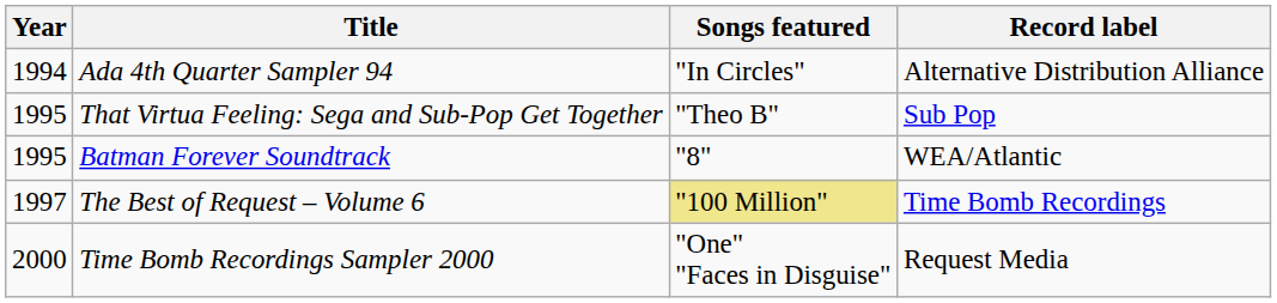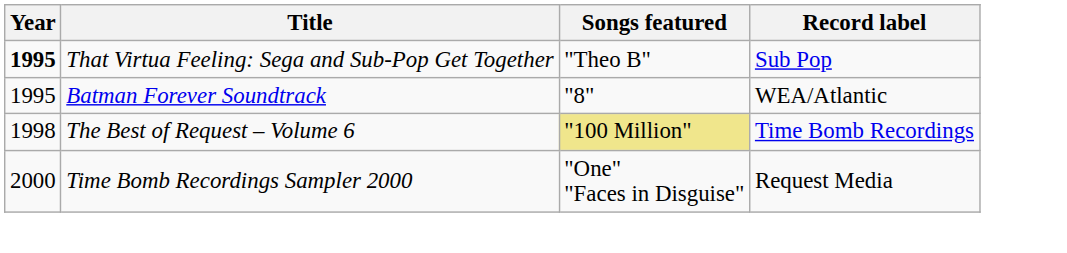 <table class="wikitable">
 <tr>
 <th>Year</th>
 <th>Title</th>
 <th>Songs featured</th>
 <th>Record label</th>
 </tr>
 <tr>
-<td>1994</td>
-<td><em>Ada 4th Quarter Sampler 94</em></td>
-<td>"In Circles"</td>
-<td>Alternative Distribution Alliance</td>
-</tr>
-<tr>
-<td>1995</td>
+<td><strong>1995</strong></td>
 <td><em>That Virtua Feeling: Sega and Sub-Pop Get Together</em></td>
 <td>"Theo B"</td>
 <td><a href='#'>Sub Pop</a></td>
 </tr>
 <tr>
 <td>1995</td>
 <td><em><a href='#'>Batman Forever Soundtrack</a></em></td>
 <td>"8"</td>
 <td>WEA/Atlantic</td>
 </tr>
 <tr>
-<td>1997</td>
+<td>1998</td>
 <td><em>The Best of Request – Volume 6</em></td>
 <td style="background: khaki;">"100 Million"</td>
 <td><a href='#'>Time Bomb Recordings</a></td>
 </tr>
 <tr>
 <td>2000</td>
 <td><em>Time Bomb Recordings Sampler 2000</em></td>
 <td>"One"<br>"Faces in Disguise"</td>
 <td>Request Media</td>
 </tr>
 </table>
